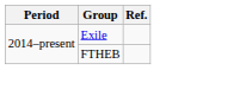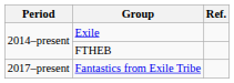 <table class="wikitable">
 <tr>
 <th>Period</th>
 <th>Group</th>
 <th>Ref.</th>
 </tr>
 <tr>
 <td rowspan="2">2014–present</td>
 <td><a href='#'>Exile</a></td>
 <td></td>
 </tr>
 <tr>
 <td>FTHEB</td>
 <td></td>
 </tr>
+<tr>
+<td>2017–present</td>
+<td><a href='#'>Fantastics from Exile Tribe</a></td>
+<td></td>
+</tr>
 </table>
